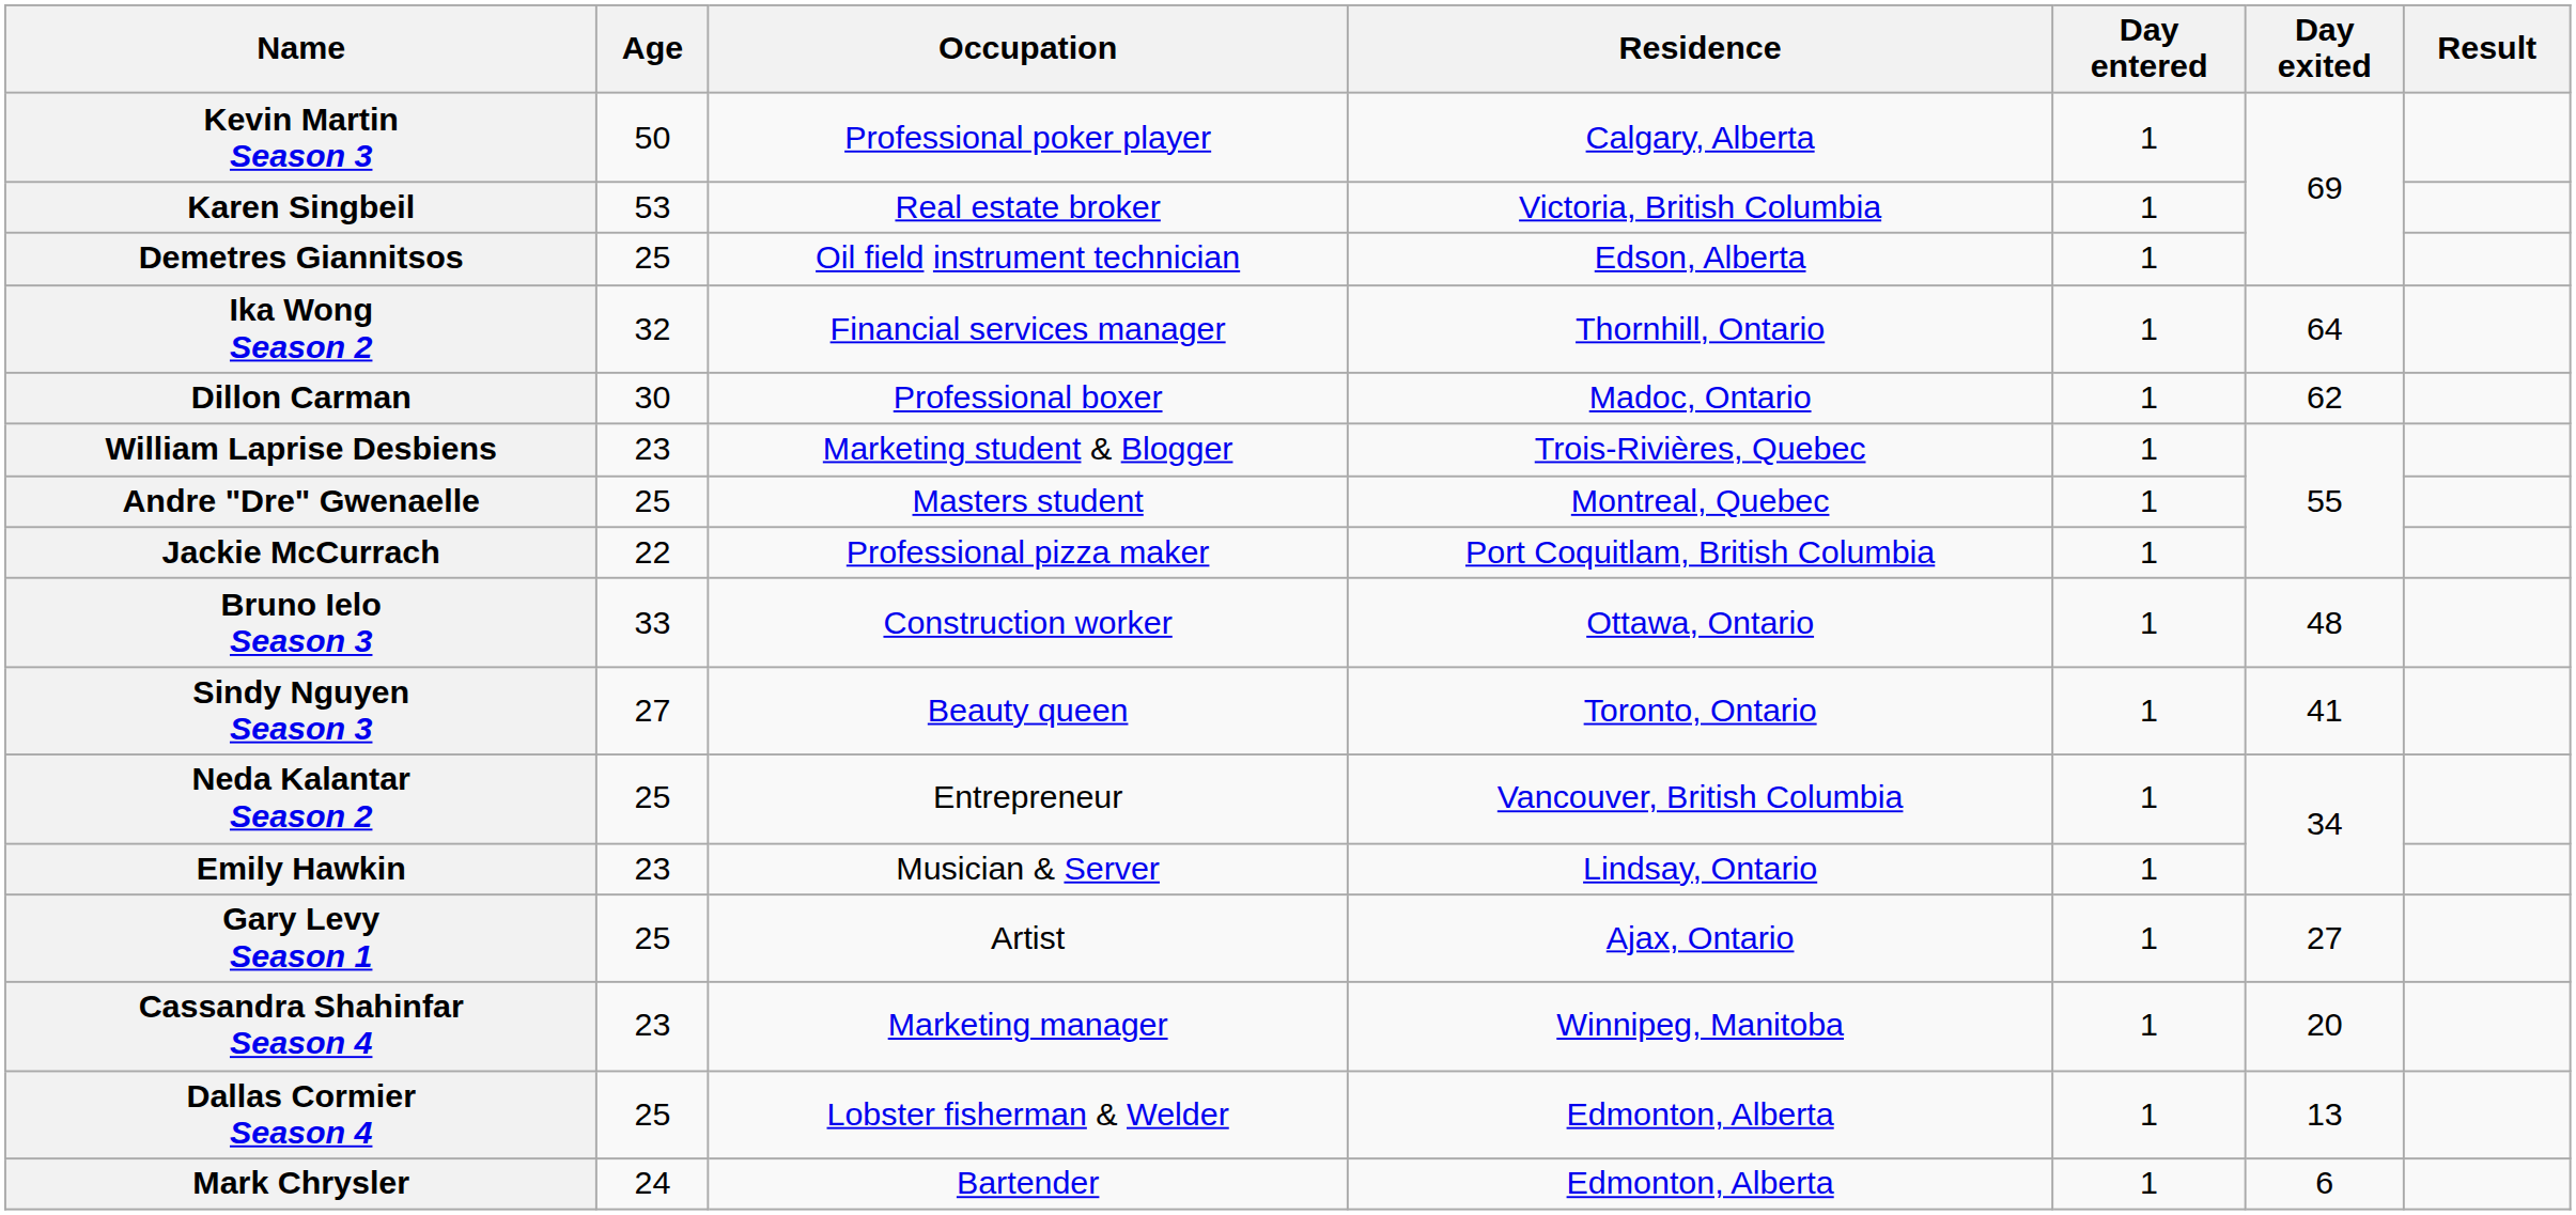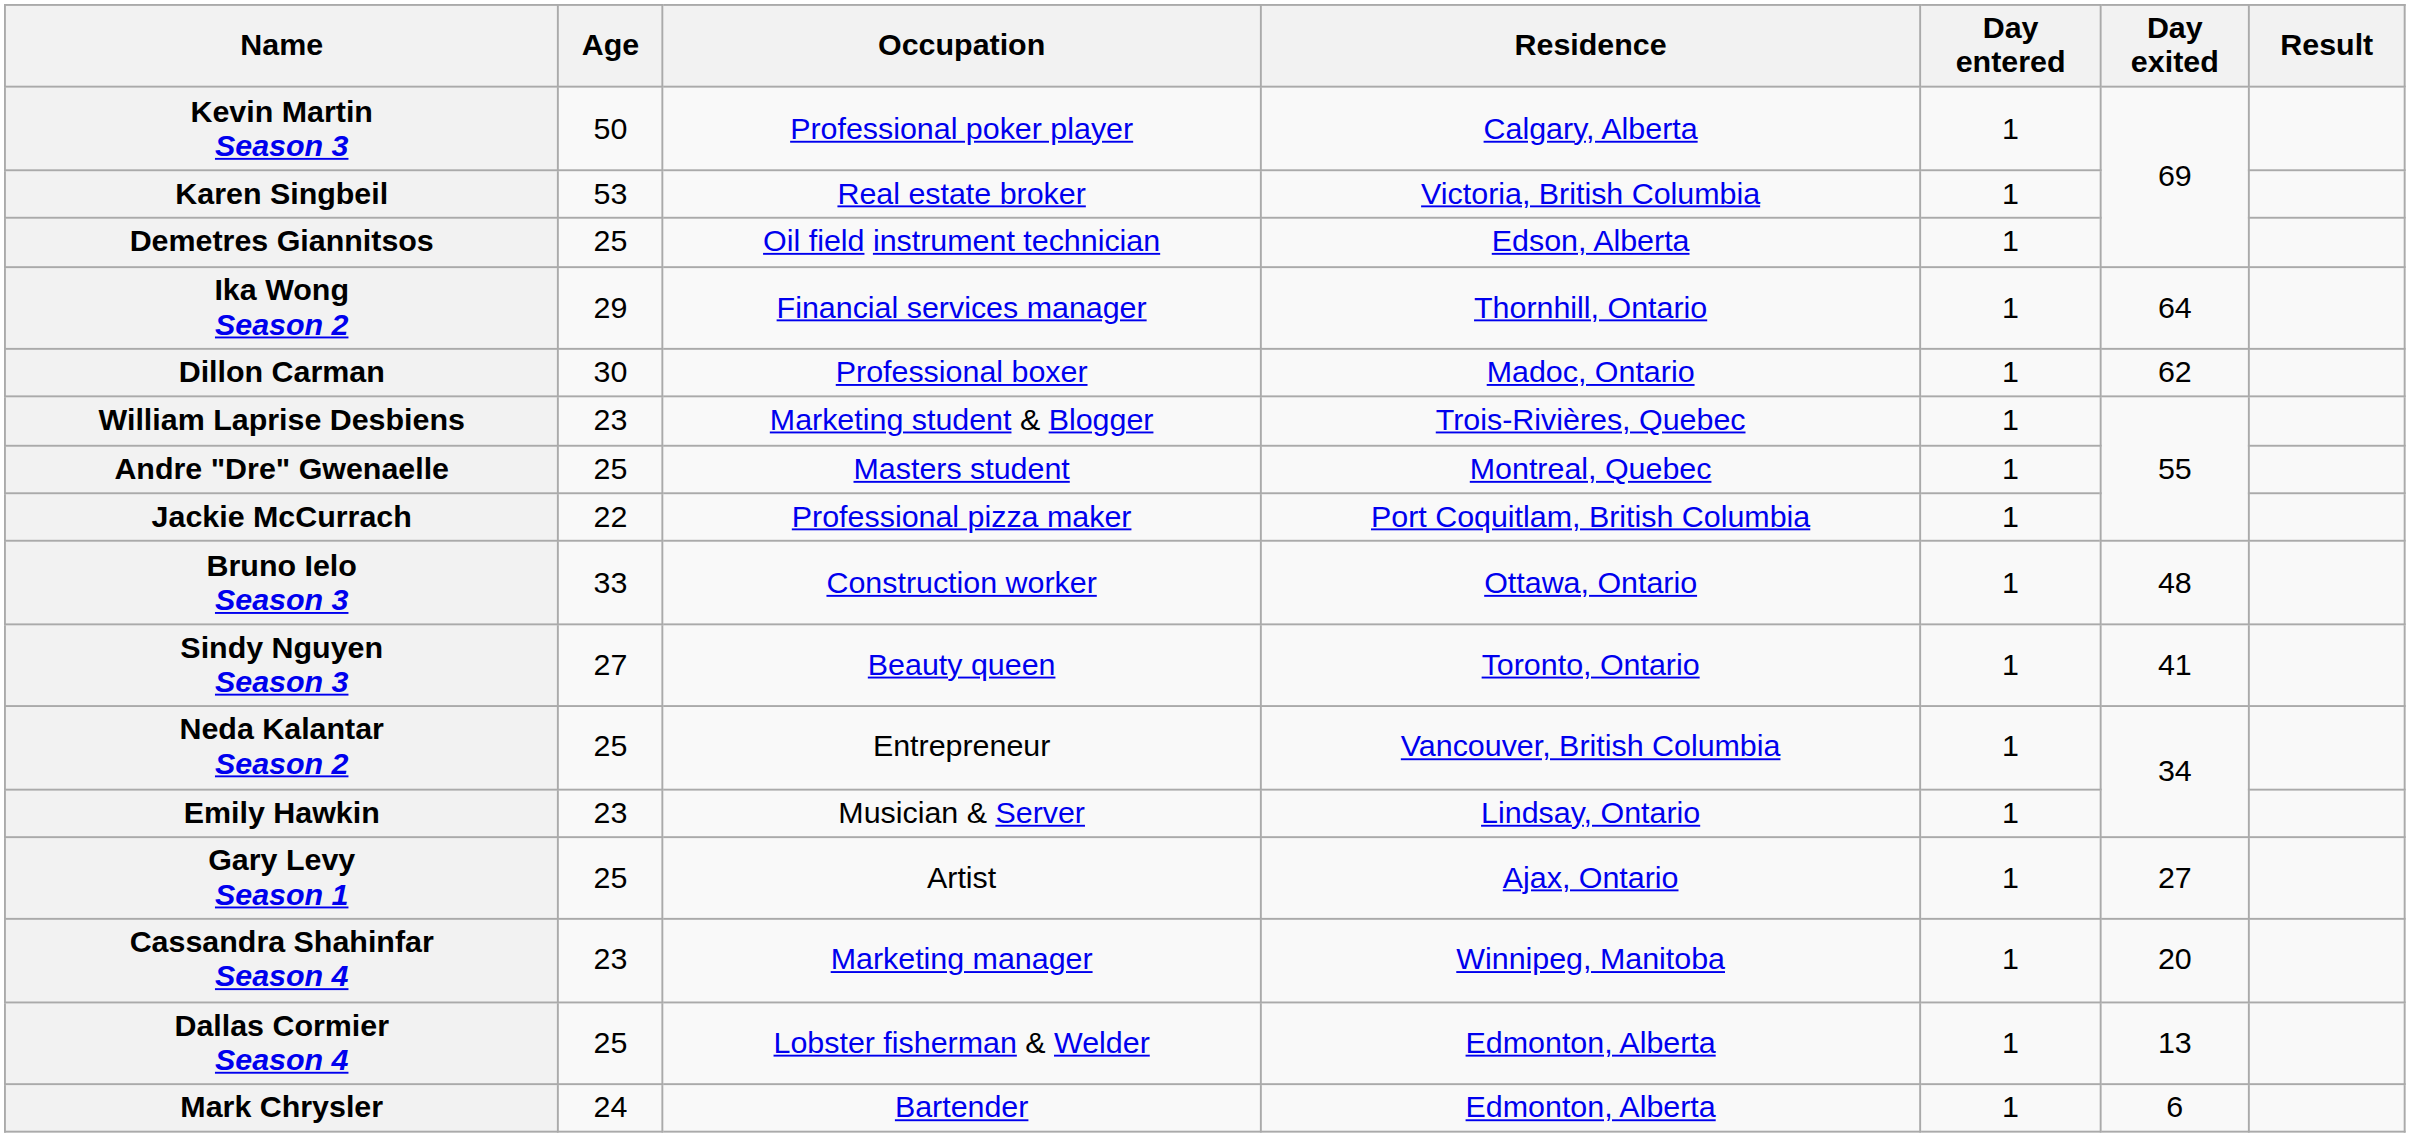 <table class="wikitable sortable" style="text-align:center; width:100%;">
 <tr>
 <th scope="col">Name</th>
 <th scope="col">Age</th>
 <th scope="col" class="unsortable">Occupation</th>
 <th scope="col" class="unsortable">Residence</th>
 <th scope="col" class="unsortable">Day<br>entered</th>
 <th scope="col">Day<br>exited</th>
 <th scope="col" class="unsortable">Result</th>
 </tr>
 <tr>
 <th scope="row">Kevin Martin<br><a href='#'><em>Season 3</em></a></th>
 <td>50</td>
 <td><a href='#'>Professional poker player</a></td>
 <td><a href='#'>Calgary, Alberta</a></td>
 <td>1</td>
 <td rowspan="3">69</td>
 <td></td>
 </tr>
 <tr>
 <th scope="row">Karen Singbeil</th>
 <td>53</td>
 <td><a href='#'>Real estate broker</a></td>
 <td><a href='#'>Victoria, British Columbia</a></td>
 <td>1</td>
 <td></td>
 </tr>
 <tr>
 <th scope="row">Demetres Giannitsos</th>
 <td>25</td>
 <td><a href='#'>Oil field</a> <a href='#'>instrument technician</a></td>
 <td><a href='#'>Edson, Alberta</a></td>
 <td>1</td>
 <td></td>
 </tr>
 <tr>
 <th scope="row">Ika Wong<br><a href='#'><em>Season 2</em></a></th>
-<td>32</td>
+<td>29</td>
 <td><a href='#'>Financial services manager</a></td>
 <td><a href='#'>Thornhill, Ontario</a></td>
 <td>1</td>
 <td>64</td>
 <td></td>
 </tr>
 <tr>
 <th scope="row">Dillon Carman</th>
 <td>30</td>
 <td><a href='#'>Professional boxer</a></td>
 <td><a href='#'>Madoc, Ontario</a></td>
 <td>1</td>
 <td>62</td>
 <td></td>
 </tr>
 <tr>
 <th scope="row">William Laprise Desbiens</th>
 <td>23</td>
 <td><a href='#'>Marketing student</a> & <a href='#'>Blogger</a></td>
 <td><a href='#'>Trois-Rivières, Quebec</a></td>
 <td>1</td>
 <td rowspan="3">55</td>
 <td></td>
 </tr>
 <tr>
 <th scope="row">Andre "Dre" Gwenaelle</th>
 <td>25</td>
 <td><a href='#'>Masters student</a></td>
 <td><a href='#'>Montreal, Quebec</a></td>
 <td>1</td>
 <td></td>
 </tr>
 <tr>
 <th>Jackie McCurrach</th>
 <td>22</td>
 <td><a href='#'>Professional pizza maker</a></td>
 <td><a href='#'>Port Coquitlam, British Columbia</a></td>
 <td>1</td>
 <td></td>
 </tr>
 <tr>
 <th>Bruno Ielo<br><a href='#'><em>Season 3</em></a></th>
 <td>33</td>
 <td><a href='#'>Construction worker</a></td>
 <td><a href='#'>Ottawa, Ontario</a></td>
 <td>1</td>
 <td>48</td>
 <td></td>
 </tr>
 <tr>
 <th>Sindy Nguyen<br><a href='#'><em>Season 3</em></a></th>
 <td>27</td>
 <td><a href='#'>Beauty queen</a></td>
 <td><a href='#'>Toronto, Ontario</a></td>
 <td>1</td>
 <td>41</td>
 <td></td>
 </tr>
 <tr>
 <th>Neda Kalantar<br><a href='#'><em>Season 2</em></a></th>
 <td>25</td>
 <td>Entrepreneur</td>
 <td><a href='#'>Vancouver, British Columbia</a></td>
 <td>1</td>
 <td rowspan="2">34</td>
 <td></td>
 </tr>
 <tr>
 <th>Emily Hawkin</th>
 <td>23</td>
 <td>Musician & <a href='#'>Server</a></td>
 <td><a href='#'>Lindsay, Ontario</a></td>
 <td>1</td>
 <td></td>
 </tr>
 <tr>
 <th>Gary Levy<br><a href='#'><em>Season 1</em></a></th>
 <td>25</td>
 <td>Artist</td>
 <td><a href='#'>Ajax, Ontario</a></td>
 <td>1</td>
 <td>27</td>
 <td></td>
 </tr>
 <tr>
 <th>Cassandra Shahinfar<br><a href='#'><em>Season 4</em></a></th>
 <td>23</td>
 <td><a href='#'>Marketing manager</a></td>
 <td><a href='#'>Winnipeg, Manitoba</a></td>
 <td>1</td>
 <td>20</td>
 <td></td>
 </tr>
 <tr>
 <th>Dallas Cormier<br><a href='#'><em>Season 4</em></a></th>
 <td>25</td>
 <td><a href='#'>Lobster fisherman</a> & <a href='#'>Welder</a></td>
 <td><a href='#'>Edmonton, Alberta</a></td>
 <td>1</td>
 <td>13</td>
 <td></td>
 </tr>
 <tr>
 <th>Mark Chrysler</th>
 <td>24</td>
 <td><a href='#'>Bartender</a></td>
 <td><a href='#'>Edmonton, Alberta</a></td>
 <td>1</td>
 <td>6</td>
 <td></td>
 </tr>
 </table>
